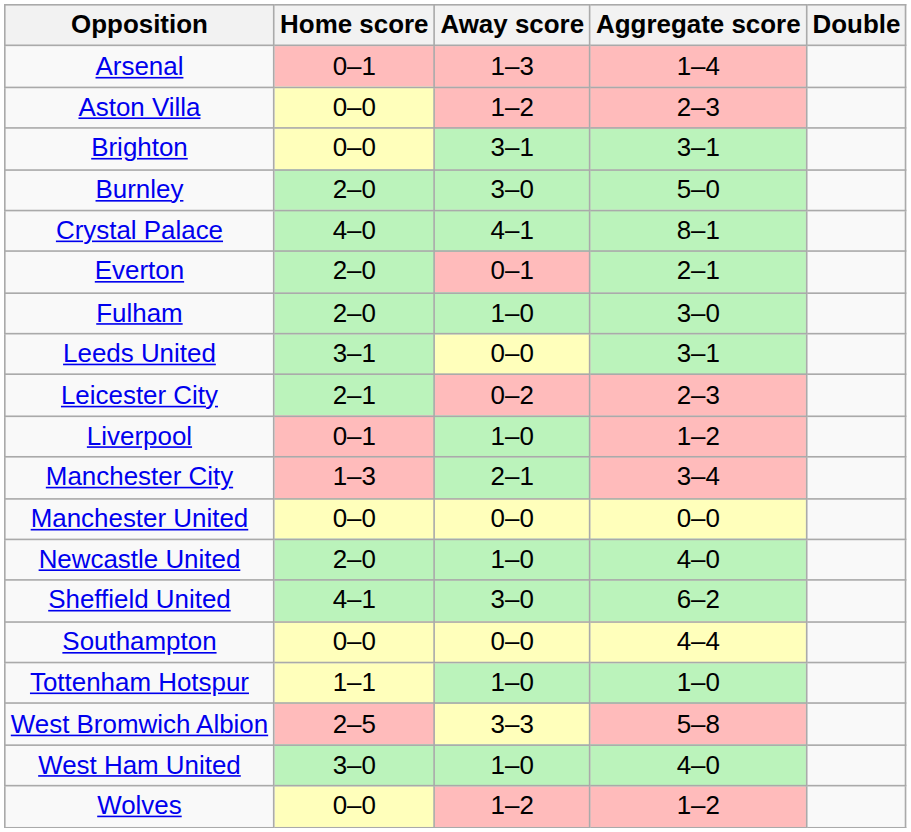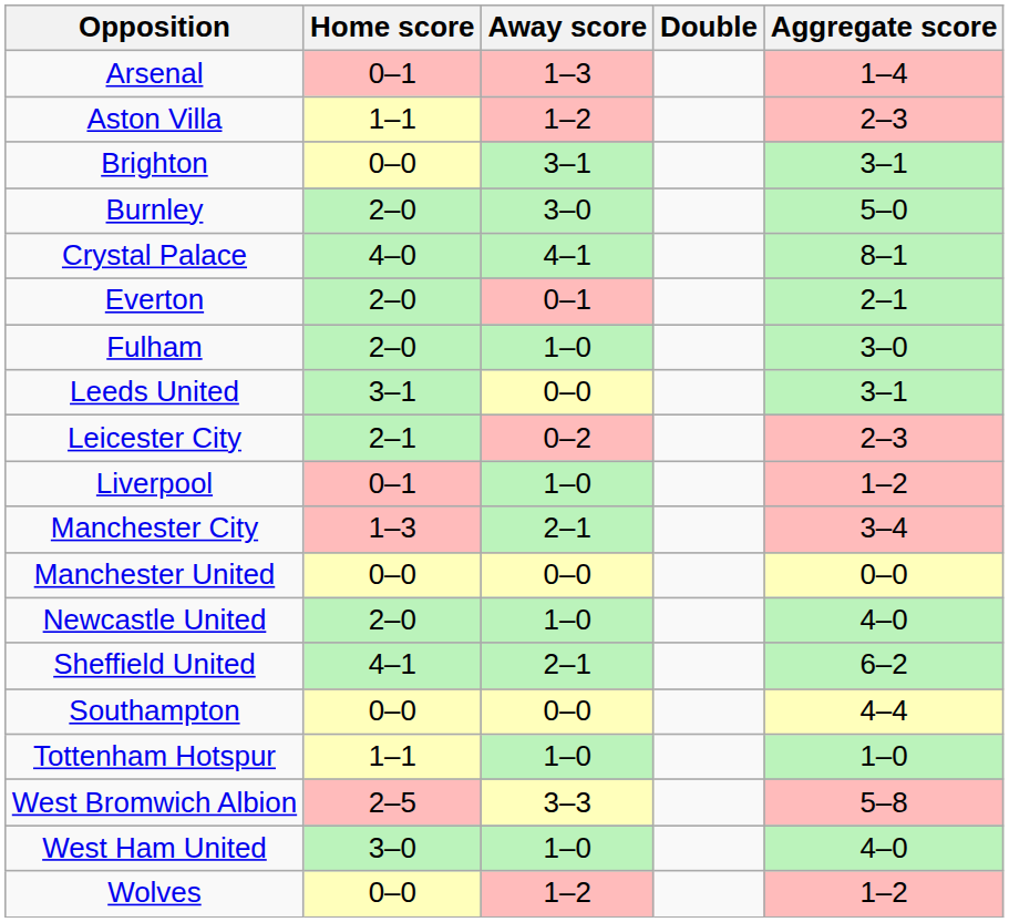 <table class="wikitable" style="text-align: center;">
 <tr>
 <th>Opposition</th>
 <th>Home score</th>
 <th>Away score</th>
+<th>Double</th>
 <th>Aggregate score</th>
-<th>Double</th>
 </tr>
 <tr>
 <td><a href='#'>Arsenal</a></td>
 <td style="background:#ffbbbb;">0–1</td>
 <td style="background:#ffbbbb;">1–3</td>
+<td></td>
 <td style="background:#ffbbbb;">1–4</td>
-<td></td>
 </tr>
 <tr>
 <td><a href='#'>Aston Villa</a></td>
-<td style="background:#ffffbb;">0–0</td>
+<td style="background:#ffffbb;">1–1</td>
 <td style="background:#ffbbbb;">1–2</td>
+<td></td>
 <td style="background:#ffbbbb;">2–3</td>
-<td></td>
 </tr>
 <tr>
 <td><a href='#'>Brighton</a></td>
 <td style="background:#ffffbb;">0–0</td>
 <td style="background:#bbf3bb;">3–1</td>
+<td></td>
 <td style="background:#bbf3bb;">3–1</td>
-<td></td>
 </tr>
 <tr>
 <td><a href='#'>Burnley</a></td>
 <td style="background:#bbf3bb;">2–0</td>
 <td style="background:#bbf3bb;">3–0</td>
+<td></td>
 <td style="background:#bbf3bb;">5–0</td>
-<td></td>
 </tr>
 <tr>
 <td><a href='#'>Crystal Palace</a></td>
 <td style="background:#bbf3bb;">4–0</td>
 <td style="background:#bbf3bb;">4–1</td>
+<td></td>
 <td style="background:#bbf3bb;">8–1</td>
-<td></td>
 </tr>
 <tr>
 <td><a href='#'>Everton</a></td>
 <td style="background:#bbf3bb;">2–0</td>
 <td style="background:#ffbbbb;">0–1</td>
+<td></td>
 <td style="background:#bbf3bb;">2–1</td>
-<td></td>
 </tr>
 <tr>
 <td><a href='#'>Fulham</a></td>
 <td style="background:#bbf3bb;">2–0</td>
 <td style="background:#bbf3bb;">1–0</td>
+<td></td>
 <td style="background:#bbf3bb;">3–0</td>
-<td></td>
 </tr>
 <tr>
 <td><a href='#'>Leeds United</a></td>
 <td style="background:#bbf3bb;">3–1</td>
 <td style="background:#ffffbb;">0–0</td>
+<td></td>
 <td style="background:#bbf3bb;">3–1</td>
-<td></td>
 </tr>
 <tr>
 <td><a href='#'>Leicester City</a></td>
 <td style="background:#bbf3bb;">2–1</td>
 <td style="background:#ffbbbb;">0–2</td>
+<td></td>
 <td style="background:#ffbbbb;">2–3</td>
-<td></td>
 </tr>
 <tr>
 <td><a href='#'>Liverpool</a></td>
 <td style="background:#ffbbbb;">0–1</td>
 <td style="background:#bbf3bb;">1–0</td>
+<td></td>
 <td style="background:#ffbbbb;">1–2</td>
-<td></td>
 </tr>
 <tr>
 <td><a href='#'>Manchester City</a></td>
 <td style="background:#ffbbbb;">1–3</td>
 <td style="background:#bbf3bb;">2–1</td>
+<td></td>
 <td style="background:#ffbbbb;">3–4</td>
-<td></td>
 </tr>
 <tr>
 <td><a href='#'>Manchester United</a></td>
 <td style="background:#ffffbb;">0–0</td>
 <td style="background:#ffffbb;">0–0</td>
+<td></td>
 <td style="background:#ffffbb;">0–0</td>
-<td></td>
 </tr>
 <tr>
 <td><a href='#'>Newcastle United</a></td>
 <td style="background:#bbf3bb;">2–0</td>
 <td style="background:#bbf3bb;">1–0</td>
+<td></td>
 <td style="background:#bbf3bb;">4–0</td>
-<td></td>
 </tr>
 <tr>
 <td><a href='#'>Sheffield United</a></td>
 <td style="background:#bbf3bb;">4–1</td>
-<td style="background:#bbf3bb;">3–0</td>
+<td style="background:#bbf3bb;">2–1</td>
+<td></td>
 <td style="background:#bbf3bb;">6–2</td>
-<td></td>
 </tr>
 <tr>
 <td><a href='#'>Southampton</a></td>
 <td style="background:#ffffbb;">0–0</td>
 <td style="background:#ffffbb;">0–0</td>
+<td></td>
 <td style="background:#ffffbb;">4–4</td>
-<td></td>
 </tr>
 <tr>
 <td><a href='#'>Tottenham Hotspur</a></td>
 <td style="background:#ffffbb;">1–1</td>
 <td style="background:#bbf3bb;">1–0</td>
+<td></td>
 <td style="background:#bbf3bb;">1–0</td>
-<td></td>
 </tr>
 <tr>
 <td><a href='#'>West Bromwich Albion</a></td>
 <td style="background:#ffbbbb;">2–5</td>
 <td style="background:#ffffbb;">3–3</td>
+<td></td>
 <td style="background:#ffbbbb;">5–8</td>
-<td></td>
 </tr>
 <tr>
 <td><a href='#'>West Ham United</a></td>
 <td style="background:#bbf3bb;">3–0</td>
 <td style="background:#bbf3bb;">1–0</td>
+<td></td>
 <td style="background:#bbf3bb;">4–0</td>
-<td></td>
 </tr>
 <tr>
 <td><a href='#'>Wolves</a></td>
 <td style="background:#ffffbb;">0–0</td>
 <td style="background:#ffbbbb;">1–2</td>
+<td></td>
 <td style="background:#ffbbbb;">1–2</td>
-<td></td>
 </tr>
 </table>
